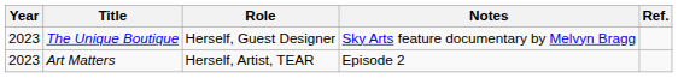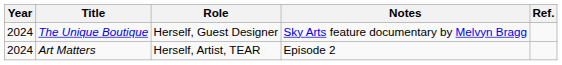 <table class="wikitable sortable">
 <tr>
 <th>Year</th>
 <th>Title</th>
 <th>Role</th>
 <th class="unsortable">Notes</th>
 <th>Ref.</th>
 </tr>
 <tr>
-<td>2023</td>
+<td>2024</td>
 <td><em><a href='#'>The Unique Boutique</a></em></td>
 <td>Herself, Guest Designer</td>
 <td><a href='#'>Sky Arts</a> feature documentary by <a href='#'>Melvyn Bragg</a></td>
 <td></td>
 </tr>
 <tr>
-<td>2023</td>
+<td>2024</td>
 <td><em>Art Matters</em></td>
 <td>Herself, Artist, TEAR</td>
 <td>Episode 2</td>
 <td></td>
 </tr>
 </table>
